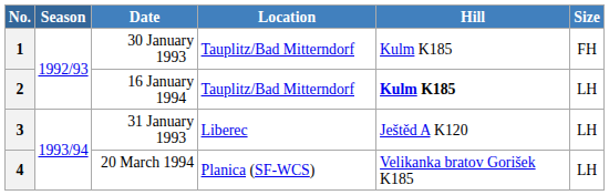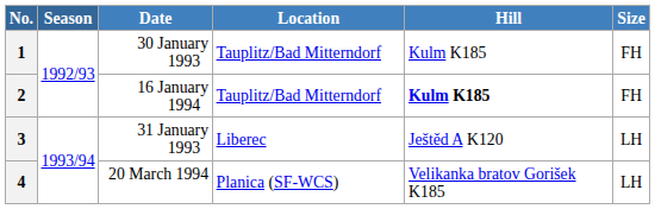 <table class="wikitable sortable" style="font-size:86%; line-height:15px; text-align:left; border:grey solid 1px; border-collapse:collapse; background:#ffffff;">
 <tr style="background:#efefef;">
 <th style="background-color:#369; color:white; width:10px;">No.</th>
 <th style="background-color:#369; color:white;  width:30px;">Season</th>
 <th style="background-color:#4180be; color:white; width:89px;">Date</th>
 <th style="background-color:#4180be; color:white; width:155px;">Location</th>
 <th style="background-color:#4180be; color:white; width:168px;">Hill</th>
 <th style="background-color:#4180be; color:white; width:25px;">Size</th>
 </tr>
 <tr>
 <th scope=row style="text-align:center;">1</th>
 <td align=center rowspan=2><a href='#'>1992/93</a></td>
 <td align=right>30 January 1993  </td>
 <td> <a href='#'>Tauplitz/Bad Mitterndorf</a></td>
 <td><a href='#'>Kulm</a> K185</td>
 <td align=center>FH</td>
 </tr>
 <tr>
 <th scope=row style="text-align:center;">2</th>
 <td align=right>16 January 1994  </td>
 <td> <a href='#'>Tauplitz/Bad Mitterndorf</a></td>
 <td><strong><a href='#'>Kulm</a> K185</strong></td>
-<td align=center>LH</td>
+<td align=center>FH</td>
 </tr>
 <tr>
 <th scope=row style="text-align:center;">3</th>
 <td align=center rowspan=2><a href='#'>1993/94</a></td>
 <td align=right>31 January 1993  </td>
 <td> <a href='#'>Liberec</a></td>
 <td><a href='#'>Ještěd A</a> K120</td>
 <td align=center>LH</td>
 </tr>
 <tr>
 <th scope=row style="text-align:center;">4</th>
 <td align=right>20 March 1994  </td>
 <td> <a href='#'>Planica</a> (<a href='#'>SF-WCS</a>)</td>
 <td><a href='#'>Velikanka bratov Gorišek</a> K185</td>
 <td align=center>LH</td>
 </tr>
 </table>
